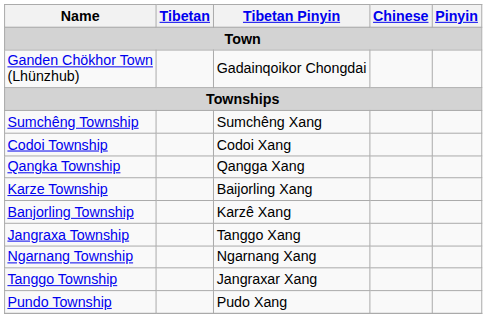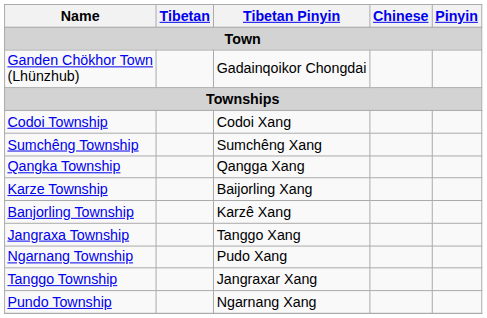 <table class="wikitable"  style="font-size:90%; margin:auto;">
 <tr>
 <th>Name</th>
 <th><a href='#'>Tibetan</a></th>
 <th><a href='#'>Tibetan Pinyin</a></th>
 <th><a href='#'>Chinese</a></th>
 <th><a href='#'>Pinyin</a></th>
 </tr>
 <tr --------->
 <td colspan="5"  style="text-align:center; background:#d3d3d3;"><strong>Town</strong></td>
 </tr>
 <tr --------->
 <td><a href='#'>Ganden Chökhor Town</a><br>(Lhünzhub)</td>
 <td></td>
 <td>Gadainqoikor Chongdai</td>
 <td></td>
 <td></td>
 </tr>
 <tr --------->
 <td colspan="5"  style="text-align:center; background:#d3d3d3;"><strong>Townships</strong></td>
 </tr>
+<tr --------->
+<td><a href='#'>Codoi Township</a></td>
+<td></td>
+<td>Codoi Xang</td>
+<td></td>
+<td></td>
+</tr>
 <tr>
 <td><a href='#'>Sumchêng Township</a></td>
 <td></td>
 <td>Sumchêng Xang</td>
-<td></td>
-<td></td>
-</tr>
-<tr --------->
-<td><a href='#'>Codoi Township</a></td>
-<td></td>
-<td>Codoi Xang</td>
 <td></td>
 <td></td>
 </tr>
 <tr>
 <td><a href='#'>Qangka Township</a></td>
 <td></td>
 <td>Qangga Xang</td>
 <td></td>
 <td></td>
 </tr>
 <tr>
 <td><a href='#'>Karze Township</a></td>
 <td></td>
 <td>Baijorling Xang</td>
 <td></td>
 <td></td>
 </tr>
 <tr>
 <td><a href='#'>Banjorling Township</a></td>
 <td></td>
 <td>Karzê Xang</td>
 <td></td>
 <td></td>
 </tr>
 <tr>
 <td><a href='#'>Jangraxa Township</a></td>
 <td></td>
 <td>Tanggo Xang</td>
 <td></td>
 <td></td>
 </tr>
 <tr>
 <td><a href='#'>Ngarnang Township</a></td>
 <td></td>
-<td>Ngarnang Xang</td>
+<td>Pudo Xang</td>
 <td></td>
 <td></td>
 </tr>
 <tr>
 <td><a href='#'>Tanggo Township</a></td>
 <td></td>
 <td>Jangraxar Xang</td>
 <td></td>
 <td></td>
 </tr>
 <tr>
 <td><a href='#'>Pundo Township</a></td>
 <td></td>
-<td>Pudo Xang</td>
+<td>Ngarnang Xang</td>
 <td></td>
 <td></td>
 </tr>
 <tr>
 </tr>
 </table>
